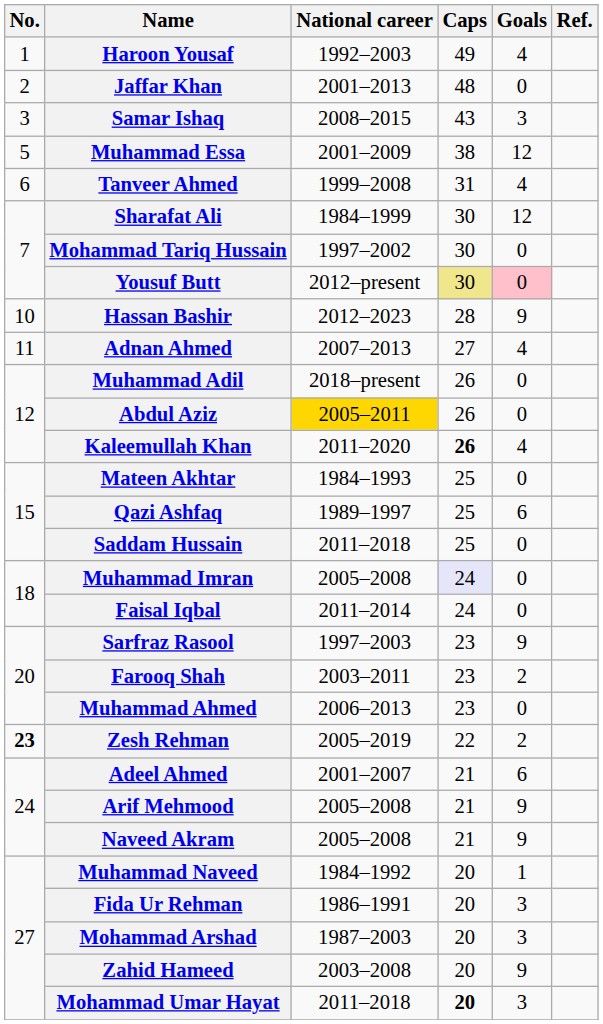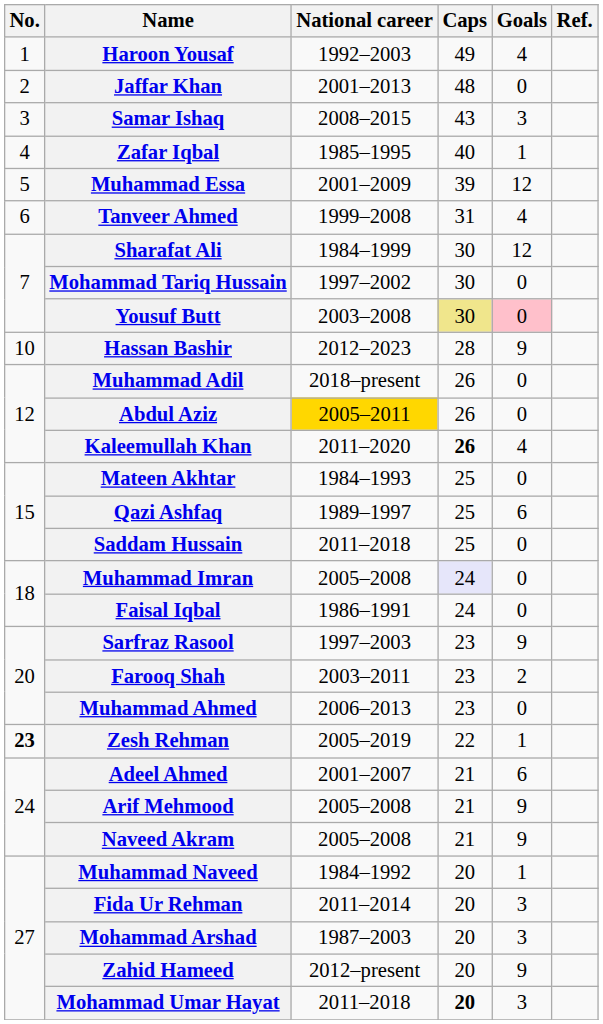 <table class="wikitable plainrowheaders sortable" style="text-align: center;">
 <tr>
 <th scope="col" class="unsortable">No.</th>
 <th scope="col">Name</th>
 <th scope="col">National career</th>
 <th scope="col">Caps</th>
 <th scope="col">Goals</th>
 <th>Ref.</th>
 </tr>
 <tr>
 <td>1</td>
 <th scope="row"><a href='#'>Haroon Yousaf</a></th>
 <td>1992–2003</td>
 <td>49</td>
 <td>4</td>
 <td></td>
 </tr>
 <tr>
 <td>2</td>
 <th scope="row"><a href='#'>Jaffar Khan</a></th>
 <td>2001–2013</td>
 <td>48</td>
 <td>0</td>
 <td></td>
 </tr>
 <tr>
 <td>3</td>
 <th scope="row"><a href='#'>Samar Ishaq</a></th>
 <td>2008–2015</td>
 <td>43</td>
 <td>3</td>
 <td></td>
 </tr>
 <tr>
+<td>4</td>
+<th scope="row"><a href='#'>Zafar Iqbal</a></th>
+<td>1985–1995</td>
+<td>40</td>
+<td>1</td>
+<td></td>
+</tr>
+<tr>
 <td>5</td>
 <th scope="row"><a href='#'>Muhammad Essa</a></th>
 <td>2001–2009</td>
-<td>38</td>
+<td>39</td>
 <td>12</td>
 <td></td>
 </tr>
 <tr>
 <td>6</td>
 <th scope="row"><a href='#'>Tanveer Ahmed</a></th>
 <td>1999–2008</td>
 <td>31</td>
 <td>4</td>
 <td></td>
 </tr>
 <tr>
 <td rowspan="3">7</td>
 <th scope="row"><a href='#'>Sharafat Ali</a></th>
 <td>1984–1999</td>
 <td>30</td>
 <td>12</td>
 <td></td>
 </tr>
 <tr>
 <th scope="row"><a href='#'>Mohammad Tariq Hussain</a></th>
 <td>1997–2002</td>
 <td>30</td>
 <td>0</td>
 <td></td>
 </tr>
 <tr>
 <th scope="row"><strong><a href='#'>Yousuf Butt</a></strong></th>
-<td>2012–present</td>
+<td>2003–2008</td>
 <td style="background: khaki;">30</td>
 <td style="background: pink;">0</td>
 <td></td>
 </tr>
 <tr>
 <td>10</td>
 <th scope="row"><a href='#'>Hassan Bashir</a></th>
 <td>2012–2023</td>
 <td>28</td>
 <td>9</td>
-<td></td>
-</tr>
-<tr>
-<td>11</td>
-<th scope="row"><a href='#'>Adnan Ahmed</a></th>
-<td>2007–2013</td>
-<td>27</td>
-<td>4</td>
 <td></td>
 </tr>
 <tr>
 <td rowspan="3">12</td>
 <th scope="row"><a href='#'>Muhammad Adil</a></th>
 <td>2018–present</td>
 <td>26</td>
 <td>0</td>
 <td></td>
 </tr>
 <tr>
 <th scope="row"><a href='#'>Abdul Aziz</a></th>
 <td style="background: gold;">2005–2011</td>
 <td>26</td>
 <td>0</td>
 <td></td>
 </tr>
 <tr>
 <th scope="row"><a href='#'>Kaleemullah Khan</a></th>
 <td>2011–2020</td>
 <td><strong>26</strong></td>
 <td>4</td>
 <td></td>
 </tr>
 <tr>
 <td rowspan="3">15</td>
 <th scope="row"><a href='#'>Mateen Akhtar</a></th>
 <td>1984–1993</td>
 <td>25</td>
 <td>0</td>
 <td></td>
 </tr>
 <tr>
 <th scope="row"><a href='#'>Qazi Ashfaq</a></th>
 <td>1989–1997</td>
 <td>25</td>
 <td>6</td>
 <td></td>
 </tr>
 <tr>
 <th scope="row"><a href='#'>Saddam Hussain</a></th>
 <td>2011–2018</td>
 <td>25</td>
 <td>0</td>
 <td></td>
 </tr>
 <tr>
 <td rowspan="2">18</td>
 <th scope="row"><a href='#'>Muhammad Imran</a></th>
 <td>2005–2008</td>
 <td style="background: lavender;">24</td>
 <td>0</td>
 <td></td>
 </tr>
 <tr>
 <th scope="row"><a href='#'>Faisal Iqbal</a></th>
-<td>2011–2014</td>
+<td>1986–1991</td>
 <td>24</td>
 <td>0</td>
 <td></td>
 </tr>
 <tr>
 <td rowspan="3">20</td>
 <th scope="row"><a href='#'>Sarfraz Rasool</a></th>
 <td>1997–2003</td>
 <td>23</td>
 <td>9</td>
 <td></td>
 </tr>
 <tr>
 <th scope="row"><a href='#'>Farooq Shah</a></th>
 <td>2003–2011</td>
 <td>23</td>
 <td>2</td>
 <td></td>
 </tr>
 <tr>
 <th scope="row"><a href='#'>Muhammad Ahmed</a></th>
 <td>2006–2013</td>
 <td>23</td>
 <td>0</td>
 <td></td>
 </tr>
 <tr>
 <td><strong>23</strong></td>
 <th scope="row"><a href='#'>Zesh Rehman</a></th>
 <td>2005–2019</td>
 <td>22</td>
-<td>2</td>
+<td>1</td>
 <td></td>
 </tr>
 <tr>
 <td rowspan="3">24</td>
 <th scope="row"><a href='#'>Adeel Ahmed</a></th>
 <td>2001–2007</td>
 <td>21</td>
 <td>6</td>
 <td></td>
 </tr>
 <tr>
 <th scope="row"><a href='#'>Arif Mehmood</a></th>
 <td>2005–2008</td>
 <td>21</td>
 <td>9</td>
 <td></td>
 </tr>
 <tr>
 <th scope="row"><a href='#'>Naveed Akram</a></th>
 <td>2005–2008</td>
 <td>21</td>
 <td>9</td>
 <td></td>
 </tr>
 <tr>
 <td rowspan="5">27</td>
 <th scope="row"><a href='#'>Muhammad Naveed</a></th>
 <td>1984–1992</td>
 <td>20</td>
 <td>1</td>
 <td></td>
 </tr>
 <tr>
 <th scope="row"><a href='#'>Fida Ur Rehman</a></th>
-<td>1986–1991</td>
+<td>2011–2014</td>
 <td>20</td>
 <td>3</td>
 <td></td>
 </tr>
 <tr>
 <th scope="row"><a href='#'>Mohammad Arshad</a></th>
 <td>1987–2003</td>
 <td>20</td>
 <td>3</td>
 <td></td>
 </tr>
 <tr>
 <th scope="row"><a href='#'>Zahid Hameed</a></th>
-<td>2003–2008</td>
+<td>2012–present</td>
 <td>20</td>
 <td>9</td>
 <td></td>
 </tr>
 <tr>
 <th scope="row"><strong><a href='#'>Mohammad Umar Hayat</a></strong></th>
 <td>2011–2018</td>
 <td><strong>20</strong></td>
 <td>3</td>
 <td></td>
 </tr>
 </table>
